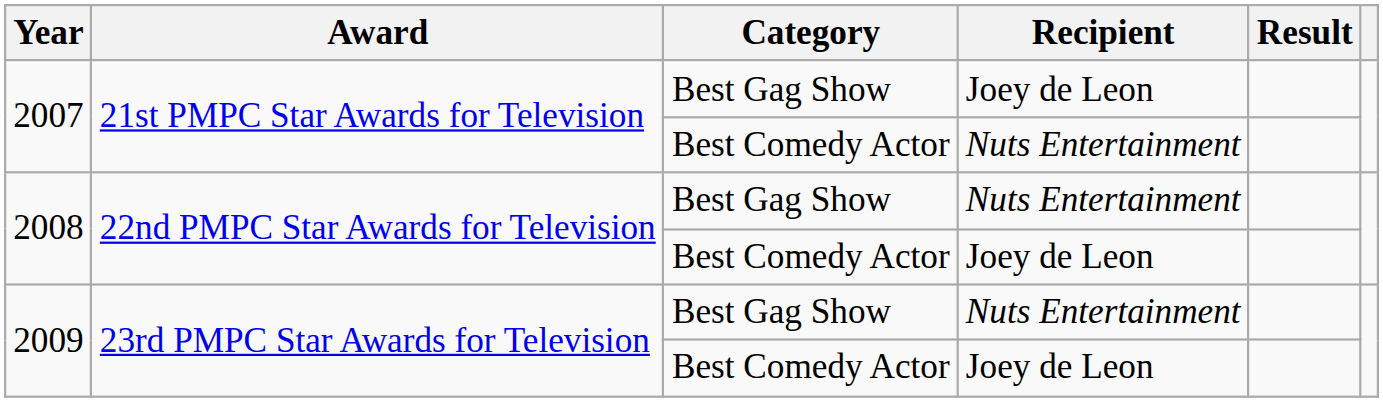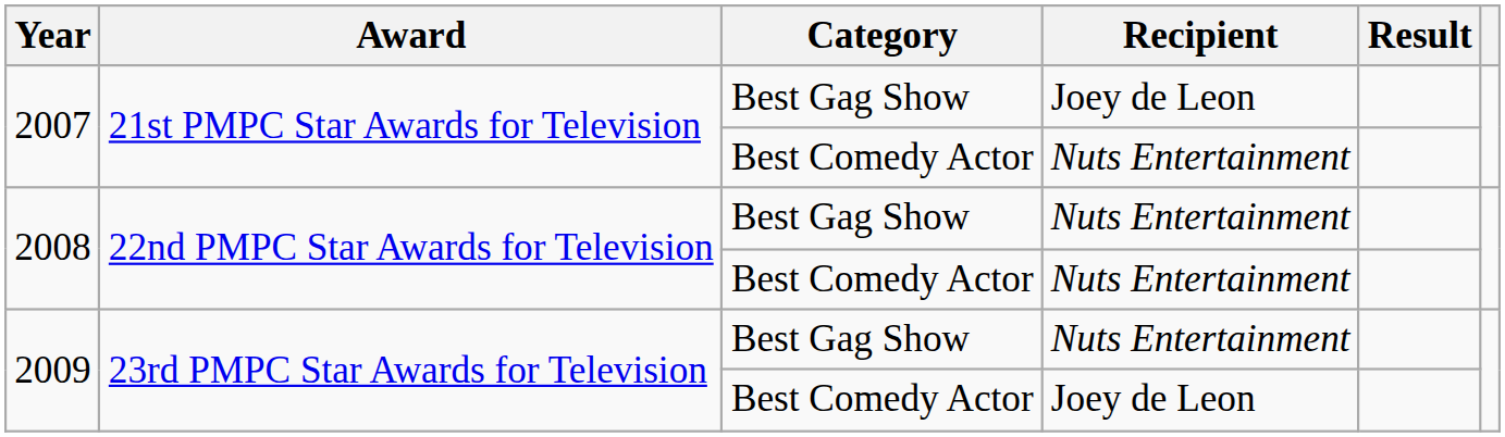 <table class="wikitable">
 <tr>
 <th>Year</th>
 <th>Award</th>
 <th>Category</th>
 <th>Recipient</th>
 <th>Result</th>
 <th></th>
 </tr>
 <tr>
 <td rowspan=2>2007</td>
 <td rowspan=2><a href='#'>21st PMPC Star Awards for Television</a></td>
 <td>Best Gag Show</td>
 <td>Joey de Leon</td>
 <td></td>
 <td rowspan=2></td>
 </tr>
 <tr>
 <td>Best Comedy Actor</td>
 <td><em>Nuts Entertainment</em></td>
 <td></td>
 </tr>
 <tr>
 <td rowspan=2>2008</td>
 <td rowspan=2><a href='#'>22nd PMPC Star Awards for Television</a></td>
 <td>Best Gag Show</td>
 <td><em>Nuts Entertainment</em></td>
 <td></td>
 <td rowspan=2></td>
 </tr>
 <tr>
 <td>Best Comedy Actor</td>
-<td>Joey de Leon</td>
+<td><em>Nuts Entertainment</em></td>
 <td></td>
 </tr>
 <tr>
 <td rowspan=2>2009</td>
 <td rowspan=2><a href='#'>23rd PMPC Star Awards for Television</a></td>
 <td>Best Gag Show</td>
 <td><em>Nuts Entertainment</em></td>
 <td></td>
 <td rowspan=2></td>
 </tr>
 <tr>
 <td>Best Comedy Actor</td>
 <td>Joey de Leon</td>
 <td></td>
 </tr>
 </table>
